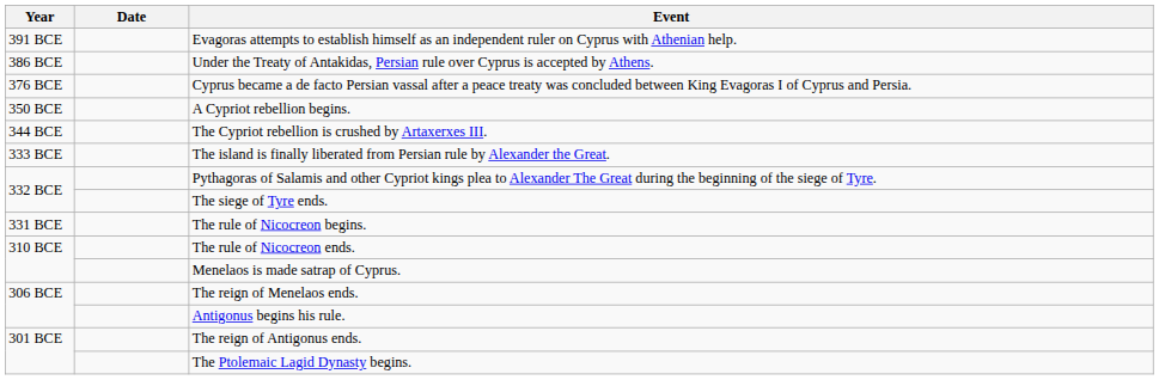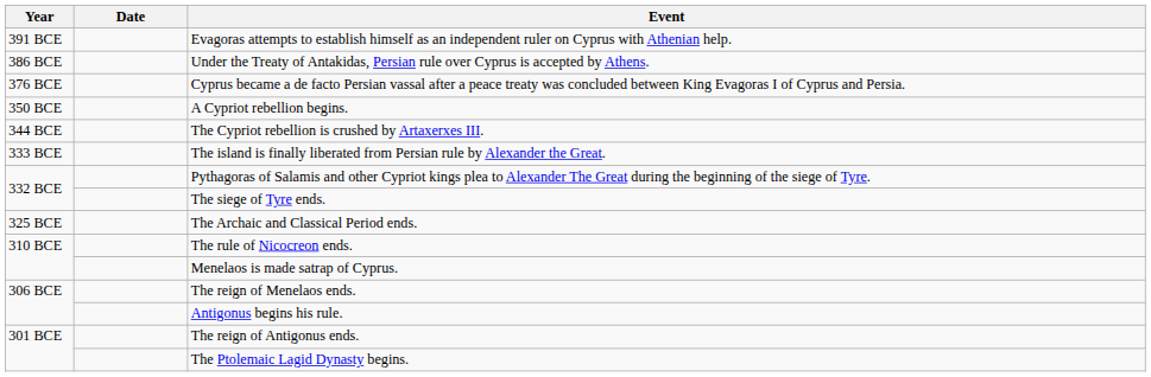 <table class="wikitable" width="100%">
 <tr>
 <th style="width:6%">Year</th>
 <th style="width:10%">Date</th>
 <th>Event</th>
 </tr>
 <tr>
 <td>391 BCE</td>
 <td></td>
 <td>Evagoras attempts to establish himself as an independent ruler on Cyprus with <a href='#'>Athenian</a> help.</td>
 </tr>
 <tr>
 <td>386 BCE</td>
 <td></td>
 <td>Under the Treaty of Antakidas, <a href='#'>Persian</a> rule over Cyprus is accepted by <a href='#'>Athens</a>.</td>
 </tr>
 <tr>
 <td>376 BCE</td>
 <td></td>
 <td>Cyprus became a de facto Persian vassal after a peace treaty was concluded between King Evagoras I of Cyprus and Persia.</td>
 </tr>
 <tr>
 <td>350 BCE</td>
 <td></td>
 <td>A Cypriot rebellion begins.</td>
 </tr>
 <tr>
 <td>344 BCE</td>
 <td></td>
 <td>The Cypriot rebellion is crushed by <a href='#'>Artaxerxes III</a>.</td>
 </tr>
 <tr>
 <td>333 BCE</td>
 <td></td>
 <td>The island is finally liberated from Persian rule by <a href='#'>Alexander the Great</a>.</td>
 </tr>
 <tr>
 <td rowspan="2">332 BCE</td>
 <td></td>
 <td>Pythagoras of Salamis and other Cypriot kings plea to <a href='#'>Alexander The Great</a> during the beginning of the siege of <a href='#'>Tyre</a>.</td>
 </tr>
 <tr>
 <td></td>
 <td>The siege of <a href='#'>Tyre</a> ends.</td>
 </tr>
 <tr>
-<td>331 BCE</td>
+<td>325 BCE</td>
 <td></td>
-<td>The rule of <a href='#'>Nicocreon</a> begins.</td>
+<td>The Archaic and Classical Period ends.</td>
 </tr>
 <tr>
 <td rowspan="2" style="vertical-align:top">310 BCE</td>
 <td></td>
 <td>The rule of <a href='#'>Nicocreon</a> ends.</td>
 </tr>
 <tr>
 <td></td>
 <td>Menelaos is made satrap of Cyprus.</td>
 </tr>
 <tr>
 <td rowspan="2" style="vertical-align:top">306 BCE</td>
 <td></td>
 <td>The reign of Menelaos ends.</td>
 </tr>
 <tr>
 <td></td>
 <td><a href='#'>Antigonus</a> begins his rule.</td>
 </tr>
 <tr>
 <td rowspan="2" style="vertical-align:top">301 BCE</td>
 <td></td>
 <td>The reign of Antigonus ends.</td>
 </tr>
 <tr>
 <td></td>
 <td>The <a href='#'>Ptolemaic Lagid Dynasty</a> begins.</td>
 </tr>
 </table>
